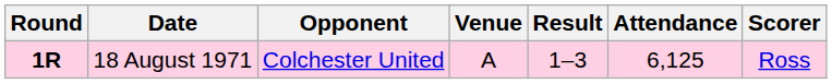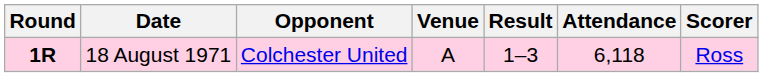 <table class="wikitable sortable" style="text-align:center;">
 <tr>
 <th>Round</th>
 <th>Date</th>
 <th>Opponent</th>
 <th>Venue</th>
 <th>Result</th>
 <th>Attendance</th>
 <th>Scorer</th>
 </tr>
 <tr style="background:#ffd0e3;">
 <td><strong>1R</strong></td>
 <td>18 August 1971</td>
 <td><a href='#'>Colchester United</a></td>
 <td>A</td>
 <td>1–3</td>
-<td>6,125</td>
+<td>6,118</td>
 <td><a href='#'>Ross</a></td>
 </tr>
 </table>
